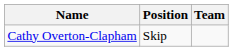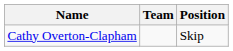 <table class="wikitable">
 <tr>
 <th><strong>Name</strong></th>
+<th><strong>Team</strong></th>
 <th><strong>Position</strong></th>
-<th><strong>Team</strong></th>
 </tr>
 <tr>
 <td><a href='#'>Cathy Overton-Clapham</a></td>
+<td></td>
 <td>Skip</td>
-<td></td>
 </tr>
 </table>
